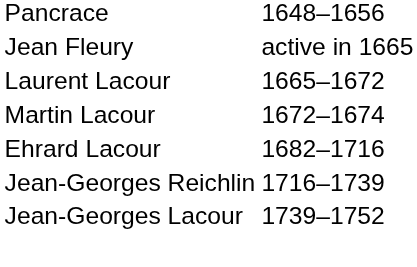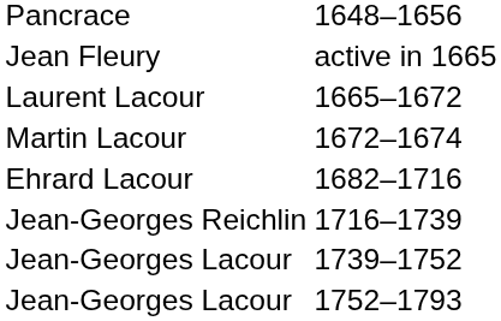 <table>
 <tr>
 <td>Pancrace</td>
 <td>1648–1656</td>
 </tr>
 <tr>
 <td>Jean Fleury</td>
 <td>active in 1665</td>
 </tr>
 <tr>
 <td>Laurent Lacour</td>
 <td>1665–1672</td>
 </tr>
 <tr>
 <td>Martin Lacour</td>
 <td>1672–1674</td>
 </tr>
 <tr>
 <td>Ehrard Lacour</td>
 <td>1682–1716</td>
 </tr>
 <tr>
 <td>Jean-Georges Reichlin</td>
 <td>1716–1739</td>
 </tr>
 <tr>
 <td>Jean-Georges Lacour</td>
 <td>1739–1752</td>
 </tr>
+<tr>
+<td>Jean-Georges Lacour</td>
+<td>1752–1793</td>
+</tr>
 </table>
